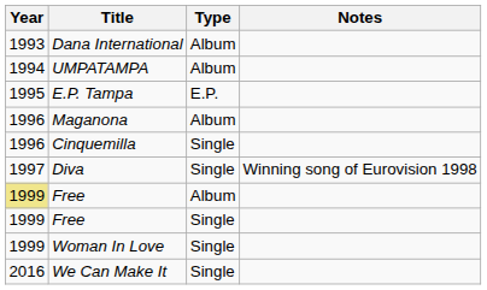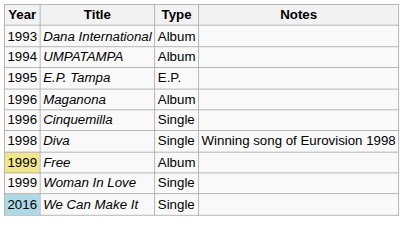 <table class="wikitable">
 <tr>
 <th>Year</th>
 <th>Title</th>
 <th>Type</th>
 <th>Notes</th>
 </tr>
 <tr>
 <td>1993</td>
 <td><em>Dana International</em></td>
 <td>Album</td>
 <td></td>
 </tr>
 <tr>
 <td>1994</td>
 <td><em>UMPATAMPA</em></td>
 <td>Album</td>
 <td></td>
 </tr>
 <tr>
 <td>1995</td>
 <td><em>E.P. Tampa</em></td>
 <td>E.P.</td>
 <td></td>
 </tr>
 <tr>
 <td>1996</td>
 <td><em>Maganona</em></td>
 <td>Album</td>
 <td></td>
 </tr>
 <tr>
 <td>1996</td>
 <td><em>Cinquemilla</em></td>
 <td>Single</td>
 <td></td>
 </tr>
 <tr>
-<td>1997</td>
+<td>1998</td>
 <td><em>Diva</em></td>
 <td>Single</td>
 <td>Winning song of Eurovision 1998</td>
 </tr>
 <tr>
 <td style="background: khaki;">1999</td>
 <td><em>Free</em></td>
 <td>Album</td>
 <td></td>
 </tr>
 <tr>
 <td>1999</td>
-<td><em>Free</em></td>
-<td>Single</td>
-<td></td>
-</tr>
-<tr>
-<td>1999</td>
 <td><em>Woman In Love</em></td>
 <td>Single</td>
 <td></td>
 </tr>
 <tr>
-<td>2016</td>
+<td style="background: lightblue;">2016</td>
 <td><em>We Can Make It</em></td>
 <td>Single</td>
 <td></td>
 </tr>
 </table>
